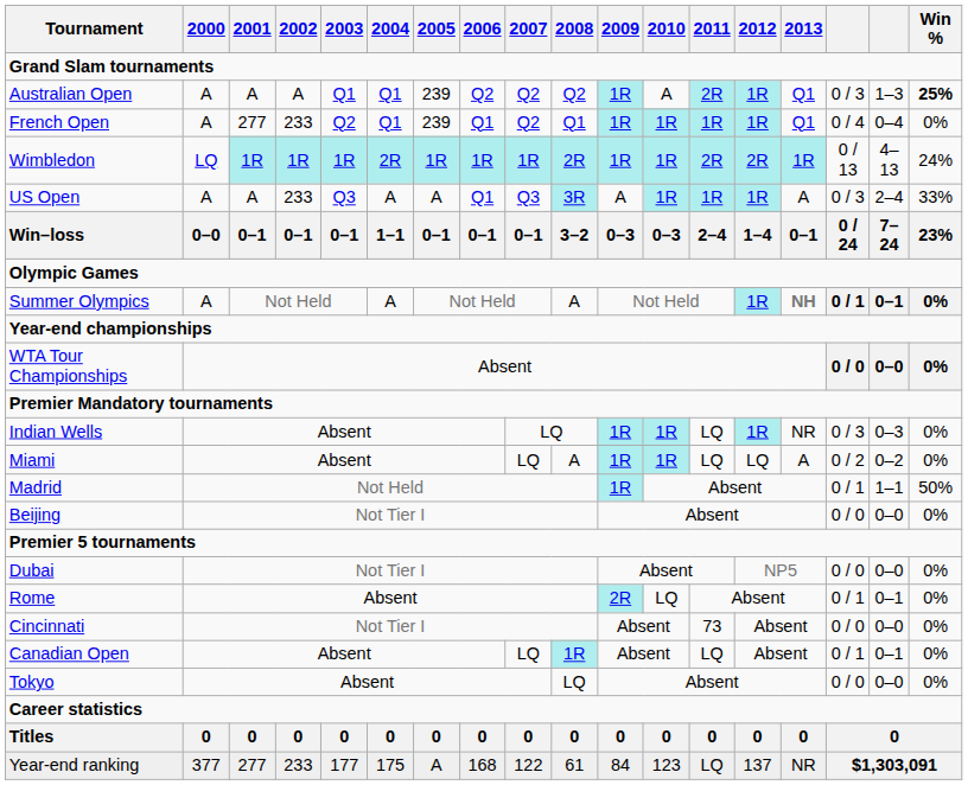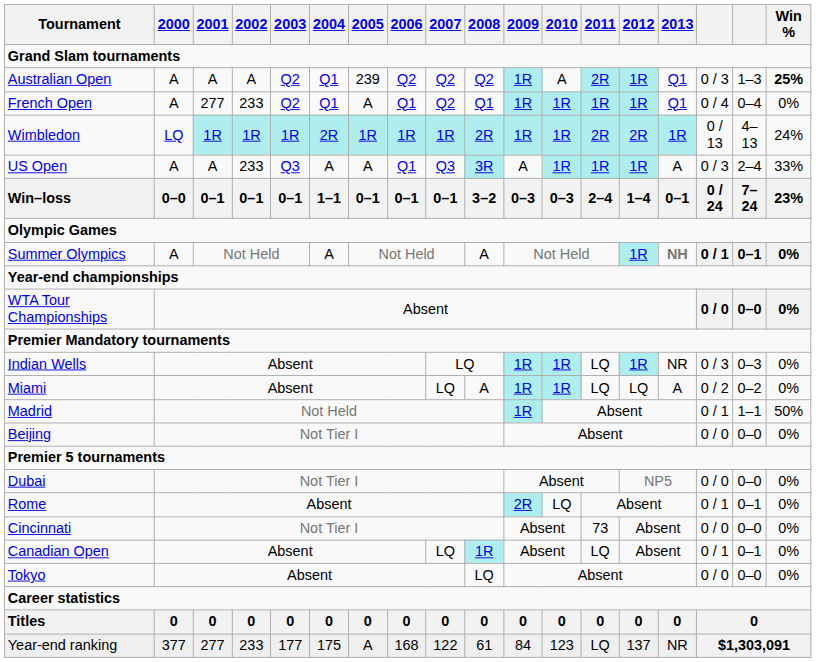 <table class=wikitable style=text-align:center;font-size:97%>
 <tr>
 <th>Tournament</th>
 <th><a href='#'>2000</a></th>
 <th><a href='#'>2001</a></th>
 <th><a href='#'>2002</a></th>
 <th><a href='#'>2003</a></th>
 <th><a href='#'>2004</a></th>
 <th><a href='#'>2005</a></th>
 <th><a href='#'>2006</a></th>
 <th><a href='#'>2007</a></th>
 <th><a href='#'>2008</a></th>
 <th><a href='#'>2009</a></th>
 <th><a href='#'>2010</a></th>
 <th><a href='#'>2011</a></th>
 <th><a href='#'>2012</a></th>
 <th><a href='#'>2013</a></th>
 <th></th>
 <th></th>
 <th>Win %</th>
 </tr>
 <tr>
 <td colspan=18 align=left><strong>Grand Slam tournaments</strong></td>
 </tr>
 <tr>
 <td align=left><a href='#'>Australian Open</a></td>
 <td>A</td>
 <td>A</td>
 <td>A</td>
-<td><a href='#'>Q1</a></td>
+<td><a href='#'>Q2</a></td>
 <td><a href='#'>Q1</a></td>
 <td>239</td>
 <td><a href='#'>Q2</a></td>
 <td><a href='#'>Q2</a></td>
 <td><a href='#'>Q2</a></td>
 <td bgcolor=#afeeee><a href='#'>1R</a></td>
 <td>A</td>
 <td bgcolor=#afeeee><a href='#'>2R</a></td>
 <td bgcolor=#afeeee><a href='#'>1R</a></td>
 <td><a href='#'>Q1</a></td>
 <td>0 / 3</td>
 <td>1–3</td>
 <td><strong>25%</strong></td>
 </tr>
 <tr>
 <td align=left><a href='#'>French Open</a></td>
 <td>A</td>
 <td>277</td>
 <td>233</td>
 <td><a href='#'>Q2</a></td>
 <td><a href='#'>Q1</a></td>
-<td>239</td>
+<td>A</td>
 <td><a href='#'>Q1</a></td>
 <td><a href='#'>Q2</a></td>
 <td><a href='#'>Q1</a></td>
 <td bgcolor=#afeeee><a href='#'>1R</a></td>
 <td bgcolor=#afeeee><a href='#'>1R</a></td>
 <td bgcolor=#afeeee><a href='#'>1R</a></td>
 <td bgcolor=#afeeee><a href='#'>1R</a></td>
 <td><a href='#'>Q1</a></td>
 <td>0 / 4</td>
 <td>0–4</td>
 <td>0%</td>
 </tr>
 <tr>
 <td align=left><a href='#'>Wimbledon</a></td>
 <td><a href='#'>LQ</a></td>
 <td bgcolor=#afeeee><a href='#'>1R</a></td>
 <td bgcolor=#afeeee><a href='#'>1R</a></td>
 <td bgcolor=#afeeee><a href='#'>1R</a></td>
 <td bgcolor=#afeeee><a href='#'>2R</a></td>
 <td bgcolor=#afeeee><a href='#'>1R</a></td>
 <td bgcolor=#afeeee><a href='#'>1R</a></td>
 <td bgcolor=#afeeee><a href='#'>1R</a></td>
 <td bgcolor=#afeeee><a href='#'>2R</a></td>
 <td bgcolor=#afeeee><a href='#'>1R</a></td>
 <td bgcolor=#afeeee><a href='#'>1R</a></td>
 <td bgcolor=#afeeee><a href='#'>2R</a></td>
 <td bgcolor=#afeeee><a href='#'>2R</a></td>
 <td bgcolor=#afeeee><a href='#'>1R</a></td>
 <td>0 / 13</td>
 <td>4–13</td>
 <td>24%</td>
 </tr>
 <tr>
 <td align=left><a href='#'>US Open</a></td>
 <td>A</td>
 <td>A</td>
 <td>233</td>
 <td><a href='#'>Q3</a></td>
 <td>A</td>
 <td>A</td>
 <td><a href='#'>Q1</a></td>
 <td><a href='#'>Q3</a></td>
 <td bgcolor=#afeeee><a href='#'>3R</a></td>
 <td>A</td>
 <td bgcolor=#afeeee><a href='#'>1R</a></td>
 <td bgcolor=#afeeee><a href='#'>1R</a></td>
 <td bgcolor=#afeeee><a href='#'>1R</a></td>
 <td>A</td>
 <td>0 / 3</td>
 <td>2–4</td>
 <td>33%</td>
 </tr>
 <tr>
 <th style=text-align:left>Win–loss</th>
 <th>0–0</th>
 <th>0–1</th>
 <th>0–1</th>
 <th>0–1</th>
 <th>1–1</th>
 <th>0–1</th>
 <th>0–1</th>
 <th>0–1</th>
 <th>3–2</th>
 <th>0–3</th>
 <th>0–3</th>
 <th>2–4</th>
 <th>1–4</th>
 <th>0–1</th>
 <th>0 / 24</th>
 <th>7–24</th>
 <th>23%</th>
 </tr>
 <tr>
 <td colspan=19 align=left><strong>Olympic Games</strong></td>
 </tr>
 <tr>
 <td align=left><a href='#'>Summer Olympics</a></td>
 <td>A</td>
 <td colspan=3 style=color:#767676>Not Held</td>
 <td>A</td>
 <td colspan=3 style=color:#767676>Not Held</td>
 <td>A</td>
 <td colspan=3 style=color:#767676>Not Held</td>
 <td bgcolor=#afeeee><a href='#'>1R</a></td>
 <td style=color:#767676><strong>NH</strong></td>
 <th>0 / 1</th>
 <th>0–1</th>
 <th>0%</th>
 </tr>
 <tr>
 <td colspan=19 align=left><strong>Year-end championships</strong></td>
 </tr>
 <tr>
 <td align=left><a href='#'>WTA Tour Championships</a></td>
 <td colspan=14>Absent</td>
 <th>0 / 0</th>
 <th>0–0</th>
 <th>0%</th>
 </tr>
 <tr>
 <td colspan=19 align=left><strong>Premier Mandatory tournaments</strong></td>
 </tr>
 <tr>
 <td align=left><a href='#'>Indian Wells</a></td>
 <td colspan=7>Absent</td>
 <td colspan=2>LQ</td>
 <td bgcolor=#afeeee><a href='#'>1R</a></td>
 <td bgcolor=#afeeee><a href='#'>1R</a></td>
 <td>LQ</td>
 <td bgcolor=#afeeee><a href='#'>1R</a></td>
 <td>NR</td>
 <td>0 / 3</td>
 <td>0–3</td>
 <td>0%</td>
 </tr>
 <tr>
 <td align=left><a href='#'>Miami</a></td>
 <td colspan=7>Absent</td>
 <td>LQ</td>
 <td>A</td>
 <td bgcolor=#afeeee><a href='#'>1R</a></td>
 <td bgcolor=#afeeee><a href='#'>1R</a></td>
 <td>LQ</td>
 <td>LQ</td>
 <td>A</td>
 <td>0 / 2</td>
 <td>0–2</td>
 <td>0%</td>
 </tr>
 <tr>
 <td align=left><a href='#'>Madrid</a></td>
 <td colspan=9 style=color:#767676>Not Held</td>
 <td bgcolor=#afeeee><a href='#'>1R</a></td>
 <td colspan=4>Absent</td>
 <td>0 / 1</td>
 <td>1–1</td>
 <td>50%</td>
 </tr>
 <tr>
 <td align=left><a href='#'>Beijing</a></td>
 <td colspan=9 style=color:#767676>Not Tier I</td>
 <td colspan=5>Absent</td>
 <td>0 / 0</td>
 <td>0–0</td>
 <td>0%</td>
 </tr>
 <tr>
 <td colspan=18 align=left><strong>Premier 5 tournaments</strong></td>
 </tr>
 <tr>
 <td align=left><a href='#'>Dubai</a></td>
 <td colspan=9 style=color:#767676>Not Tier I</td>
 <td colspan=3>Absent</td>
 <td colspan=2 style=color:#767676>NP5</td>
 <td>0 / 0</td>
 <td>0–0</td>
 <td>0%</td>
 </tr>
 <tr>
 <td align=left><a href='#'>Rome</a></td>
 <td colspan=9>Absent</td>
 <td bgcolor=#afeeee><a href='#'>2R</a></td>
 <td>LQ</td>
 <td colspan=3>Absent</td>
 <td>0 / 1</td>
 <td>0–1</td>
 <td>0%</td>
 </tr>
 <tr>
 <td align=left><a href='#'>Cincinnati</a></td>
 <td colspan=9 style=color:#767676>Not Tier I</td>
 <td colspan=2>Absent</td>
 <td>73</td>
 <td colspan=2>Absent</td>
 <td>0 / 0</td>
 <td>0–0</td>
 <td>0%</td>
 </tr>
 <tr>
 <td align=left><a href='#'>Canadian Open</a></td>
 <td colspan=7>Absent</td>
 <td>LQ</td>
 <td bgcolor=#afeeee><a href='#'>1R</a></td>
 <td colspan=2>Absent</td>
 <td>LQ</td>
 <td colspan=2>Absent</td>
 <td>0 / 1</td>
 <td>0–1</td>
 <td>0%</td>
 </tr>
 <tr>
 <td align=left><a href='#'>Tokyo</a></td>
 <td colspan=8>Absent</td>
 <td>LQ</td>
 <td colspan=5>Absent</td>
 <td>0 / 0</td>
 <td>0–0</td>
 <td>0%</td>
 </tr>
 <tr>
 <td colspan=19 align=left><strong>Career statistics</strong></td>
 </tr>
 <tr>
 <th style=text-align:left>Titles</th>
 <th>0</th>
 <th>0</th>
 <th>0</th>
 <th>0</th>
 <th>0</th>
 <th>0</th>
 <th>0</th>
 <th>0</th>
 <th>0</th>
 <th>0</th>
 <th>0</th>
 <th>0</th>
 <th>0</th>
 <th>0</th>
 <th colspan=3>0</th>
 </tr>
 <tr bgcolor=#efefef>
 <td align=left>Year-end ranking</td>
 <td>377</td>
 <td>277</td>
 <td>233</td>
 <td>177</td>
 <td>175</td>
 <td>A</td>
 <td>168</td>
 <td>122</td>
 <td>61</td>
 <td>84</td>
 <td>123</td>
 <td>LQ</td>
 <td>137</td>
 <td>NR</td>
 <th colspan=3>$1,303,091</th>
 </tr>
 </table>
